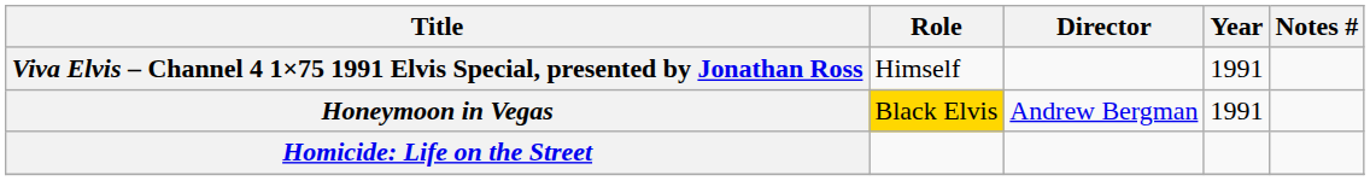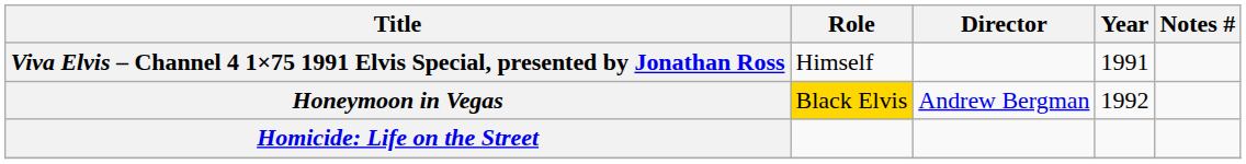 <table class="wikitable plainrowheaders sortable">
 <tr>
 <th scope="col" class="unsortable">Title</th>
 <th scope="col">Role</th>
 <th scope="col">Director</th>
 <th scope="col">Year</th>
 <th scope="col" class="unsortable">Notes #</th>
 </tr>
 <tr>
 <th scope="row"><em>Viva Elvis</em> – Channel 4 1×75 1991 Elvis Special, presented by <a href='#'>Jonathan Ross</a></th>
 <td>Himself</td>
 <td></td>
 <td>1991</td>
 <td></td>
 </tr>
 <tr>
 <th scope="row"><em>Honeymoon in Vegas</em></th>
 <td style="background: gold;">Black Elvis</td>
 <td><a href='#'>Andrew Bergman</a></td>
-<td>1991</td>
+<td>1992</td>
 <td></td>
 </tr>
 <tr>
 <th scope="row"><em><a href='#'>Homicide: Life on the Street</a></em></th>
 <td></td>
 <td></td>
 <td></td>
 <td></td>
 </tr>
 <tr>
 </tr>
 </table>
